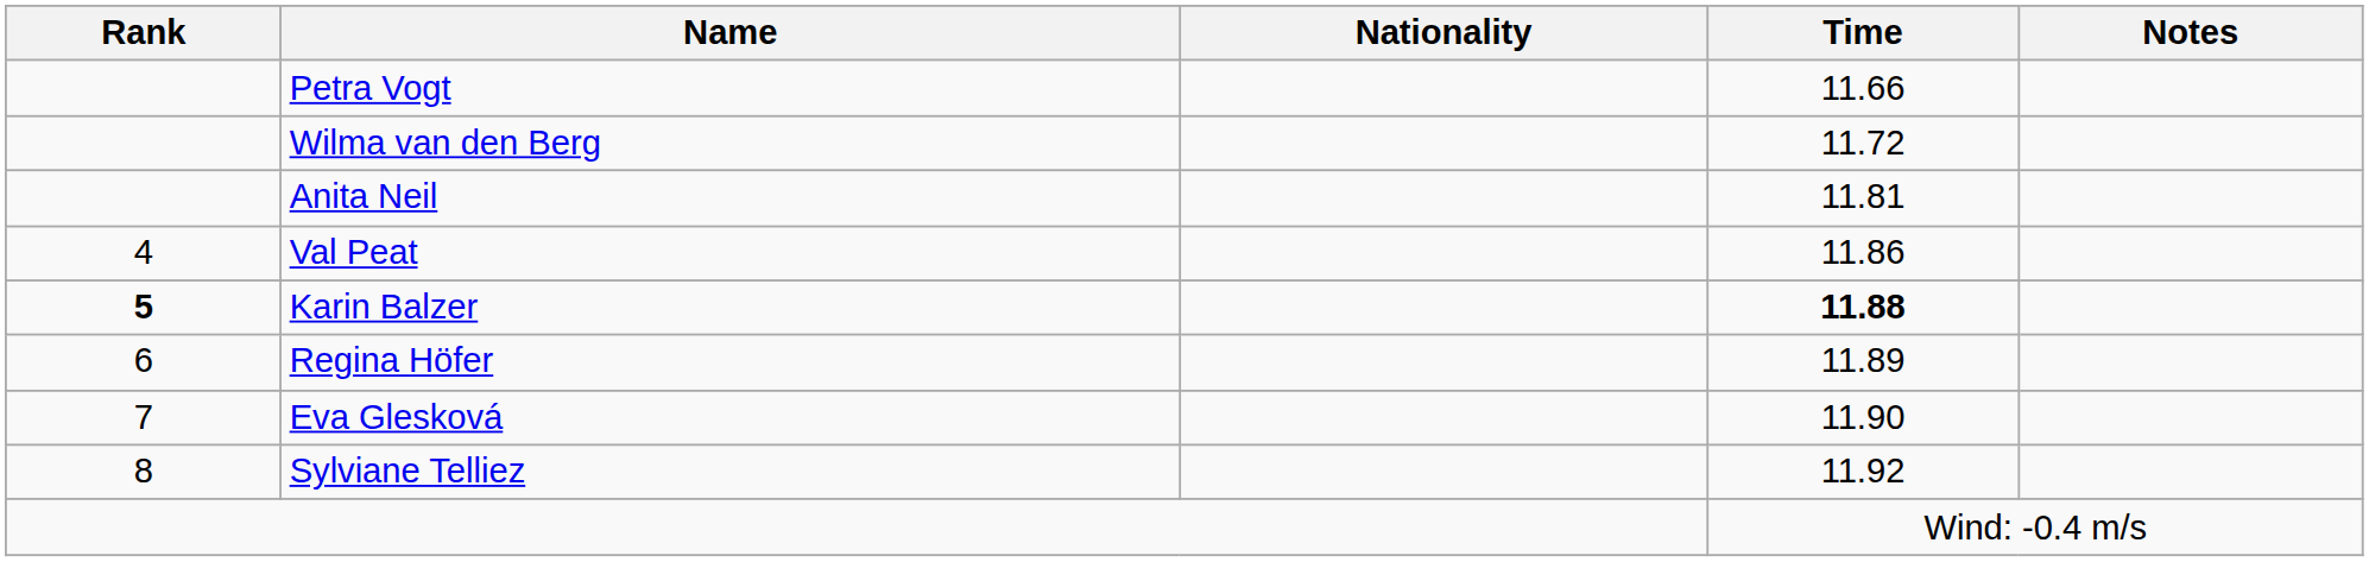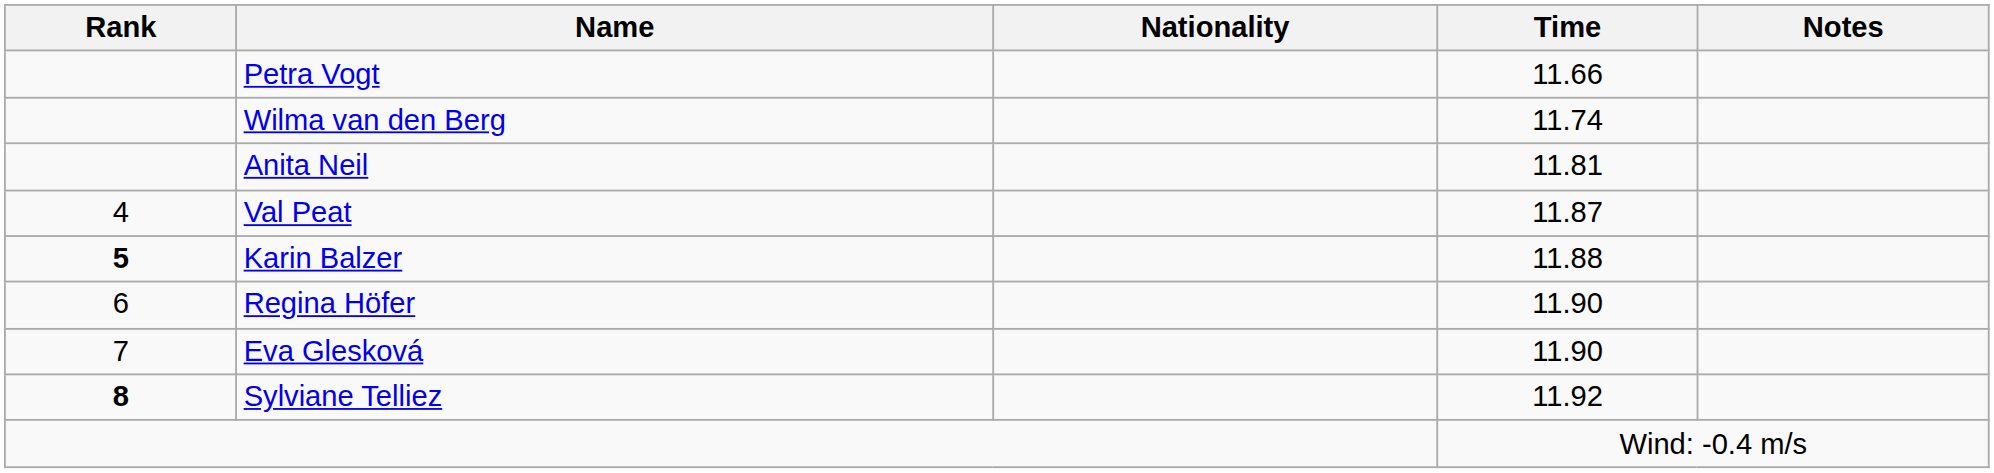 <table class="wikitable sortable" style="text-align:center;width: 55%">
 <tr>
 <th>Rank</th>
 <th>Name</th>
 <th>Nationality</th>
 <th>Time</th>
 <th>Notes</th>
 </tr>
 <tr>
 <td></td>
 <td align=left><a href='#'>Petra Vogt</a></td>
 <td align=left></td>
 <td>11.66</td>
 <td></td>
 </tr>
 <tr>
 <td></td>
 <td align=left><a href='#'>Wilma van den Berg</a></td>
 <td align=left></td>
-<td>11.72</td>
+<td>11.74</td>
 <td></td>
 </tr>
 <tr>
 <td></td>
 <td align=left><a href='#'>Anita Neil</a></td>
 <td align=left></td>
 <td>11.81</td>
 <td></td>
 </tr>
 <tr>
 <td>4</td>
 <td align=left><a href='#'>Val Peat</a></td>
 <td align=left></td>
-<td>11.86</td>
+<td>11.87</td>
 <td></td>
 </tr>
 <tr>
 <td><strong>5</strong></td>
 <td align=left><a href='#'>Karin Balzer</a></td>
 <td align=left></td>
-<td><strong>11.88</strong></td>
+<td>11.88</td>
 <td></td>
 </tr>
 <tr>
 <td>6</td>
 <td align=left><a href='#'>Regina Höfer</a></td>
 <td align=left></td>
-<td>11.89</td>
+<td>11.90</td>
 <td></td>
 </tr>
 <tr>
 <td>7</td>
 <td align=left><a href='#'>Eva Glesková</a></td>
 <td align=left></td>
 <td>11.90</td>
 <td></td>
 </tr>
 <tr>
-<td>8</td>
+<td><strong>8</strong></td>
 <td align=left><a href='#'>Sylviane Telliez</a></td>
 <td align=left></td>
 <td>11.92</td>
 <td></td>
 </tr>
 <tr>
 <td colspan="3"></td>
 <td colspan="2">Wind: -0.4 m/s</td>
 </tr>
 </table>
